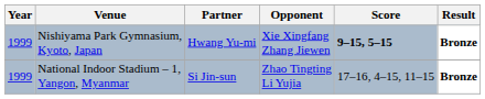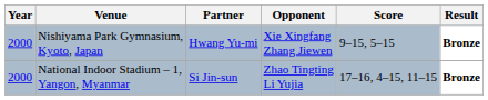 <table class="sortable wikitable" style="font-size: 90%;">
 <tr>
 <th>Year</th>
 <th>Venue</th>
 <th>Partner</th>
 <th>Opponent</th>
 <th>Score</th>
 <th>Result</th>
 </tr>
 <tr style="background:#AABBCC">
-<td align="center"><a href='#'>1999</a></td>
+<td align="center"><a href='#'>2000</a></td>
 <td align="left">Nishiyama Park Gymnasium,<br><a href='#'>Kyoto</a>, <a href='#'>Japan</a></td>
 <td align="left"> <a href='#'>Hwang Yu-mi</a></td>
 <td align="left"> <a href='#'>Xie Xingfang</a> <br>  <a href='#'>Zhang Jiewen</a></td>
-<td align="left"><strong>9–15, 5–15</strong></td>
+<td align="left">9–15, 5–15</td>
 <td style="text-align:left; background:white"> <strong>Bronze</strong></td>
 </tr>
 <tr>
 </tr>
 <tr style="background:#AABBCC">
-<td align="center"><a href='#'>1999</a></td>
+<td align="center"><a href='#'>2000</a></td>
 <td align="left">National Indoor Stadium – 1,<br><a href='#'>Yangon</a>, <a href='#'>Myanmar</a></td>
 <td align="left"> <a href='#'>Si Jin-sun</a></td>
 <td align="left"> <a href='#'>Zhao Tingting</a> <br>  <a href='#'>Li Yujia</a></td>
 <td align="left">17–16, 4–15, 11–15</td>
 <td style="text-align:left; background:white"> <strong>Bronze</strong></td>
 </tr>
 </table>
